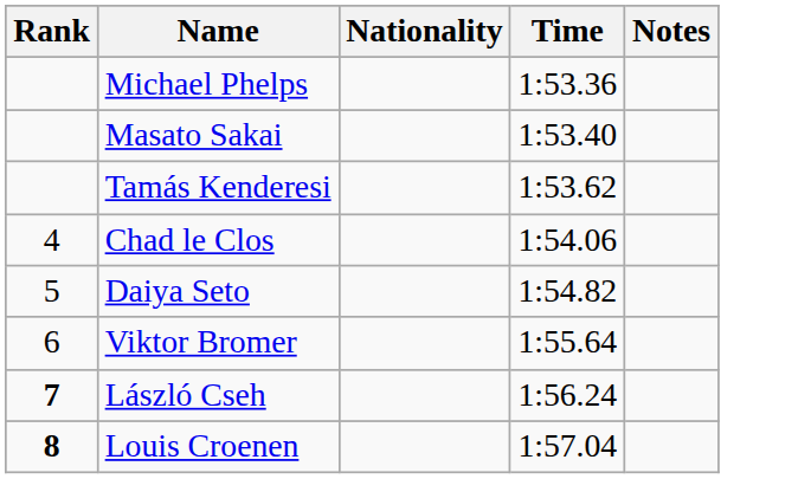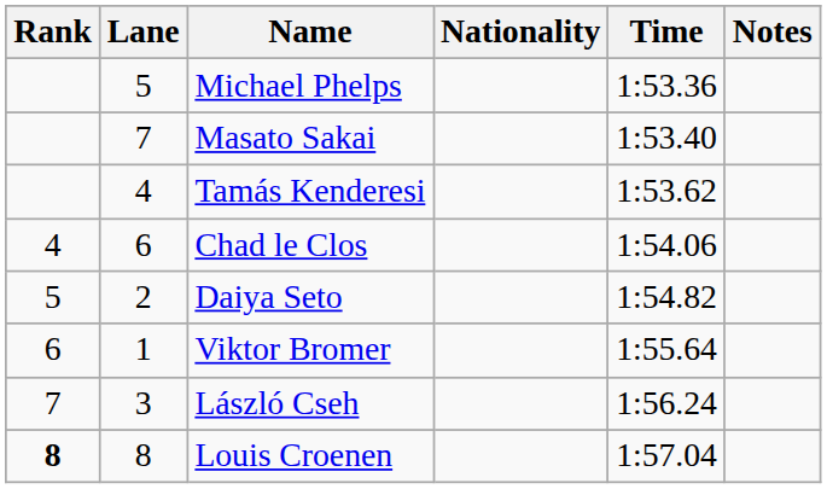 <table class="wikitable sortable" style="text-align:center">
 <tr>
 <th>Rank</th>
+<th>Lane</th>
 <th>Name</th>
 <th>Nationality</th>
 <th>Time</th>
 <th>Notes</th>
 </tr>
 <tr>
 <td></td>
+<td>5</td>
 <td align=left><a href='#'>Michael Phelps</a></td>
 <td align=left></td>
 <td>1:53.36</td>
 <td></td>
 </tr>
 <tr>
 <td></td>
+<td>7</td>
 <td align=left><a href='#'>Masato Sakai</a></td>
 <td align=left></td>
 <td>1:53.40</td>
 <td></td>
 </tr>
 <tr>
 <td></td>
+<td>4</td>
 <td align=left><a href='#'>Tamás Kenderesi</a></td>
 <td align=left></td>
 <td>1:53.62</td>
 <td></td>
 </tr>
 <tr>
 <td>4</td>
+<td>6</td>
 <td align=left><a href='#'>Chad le Clos</a></td>
 <td align=left></td>
 <td>1:54.06</td>
 <td></td>
 </tr>
 <tr>
 <td>5</td>
+<td>2</td>
 <td align=left><a href='#'>Daiya Seto</a></td>
 <td align=left></td>
 <td>1:54.82</td>
 <td></td>
 </tr>
 <tr>
 <td>6</td>
+<td>1</td>
 <td align=left><a href='#'>Viktor Bromer</a></td>
 <td align=left></td>
 <td>1:55.64</td>
 <td></td>
 </tr>
 <tr>
-<td><strong>7</strong></td>
+<td>7</td>
+<td>3</td>
 <td align=left><a href='#'>László Cseh</a></td>
 <td align=left></td>
 <td>1:56.24</td>
 <td></td>
 </tr>
 <tr>
 <td><strong>8</strong></td>
+<td>8</td>
 <td align=left><a href='#'>Louis Croenen</a></td>
 <td align=left></td>
 <td>1:57.04</td>
 <td></td>
 </tr>
 </table>
